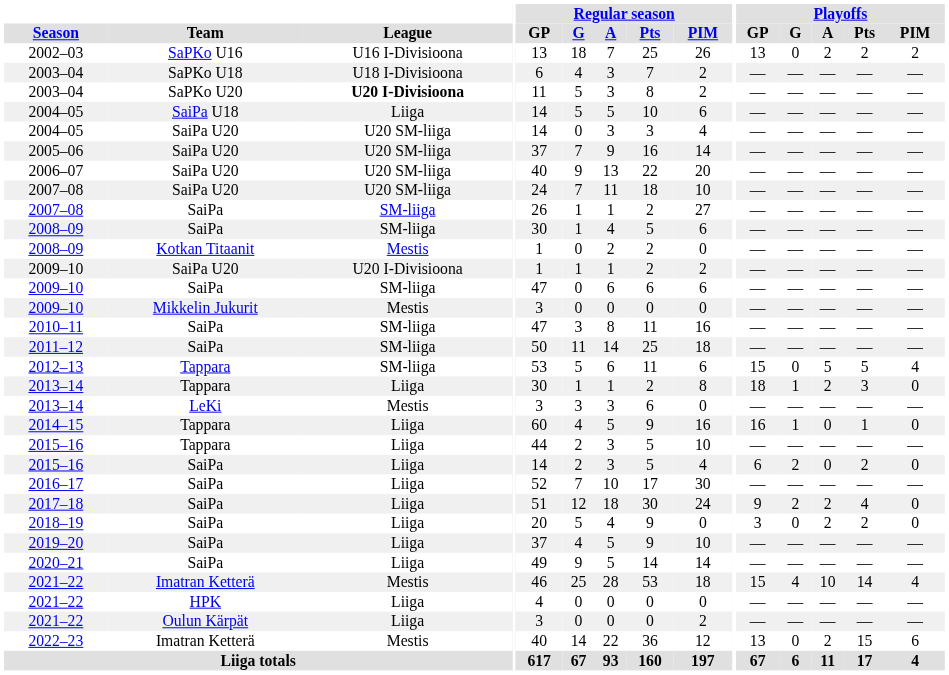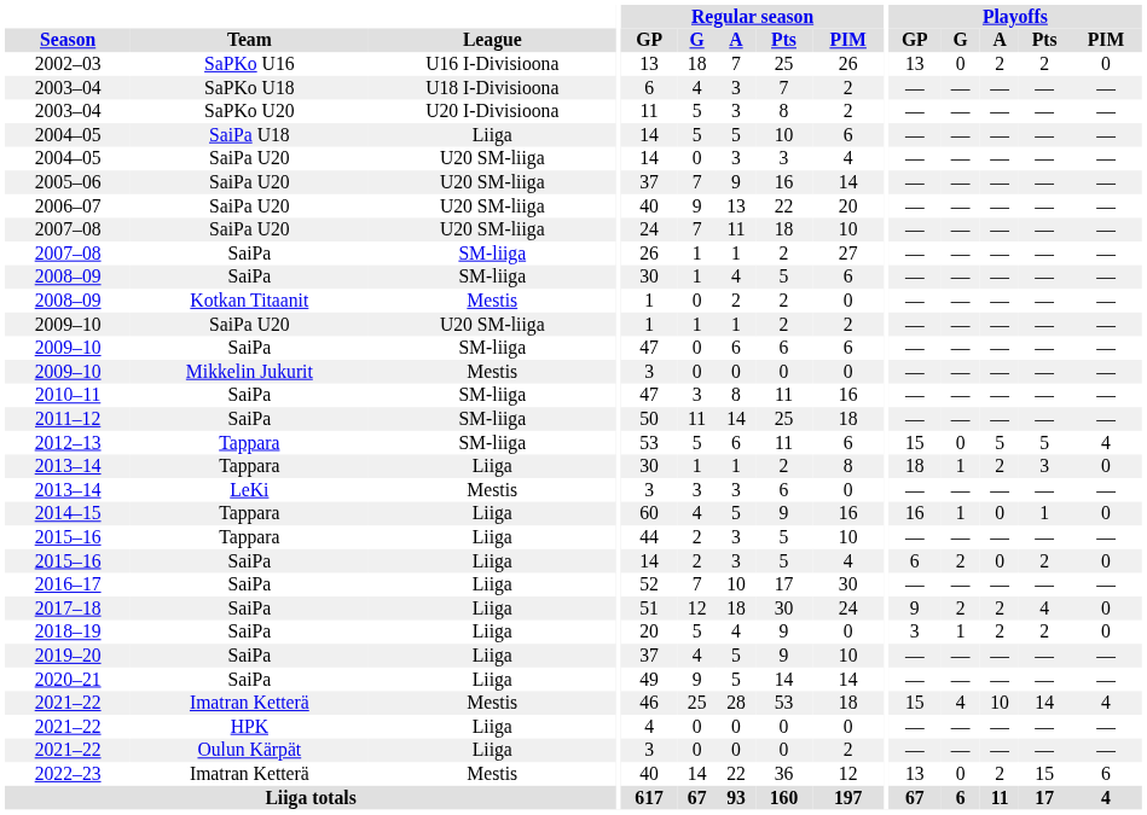 <table border="0" cellpadding="1" cellspacing="0" style="text-align:center; width:60em">
 <tr bgcolor="#e0e0e0">
 <th colspan="3" bgcolor="#ffffff"></th>
 <th rowspan="99" bgcolor="#ffffff"></th>
 <th colspan="5"><a href='#'>Regular season</a></th>
 <th rowspan="99" bgcolor="#ffffff"></th>
 <th colspan="5"><a href='#'>Playoffs</a></th>
 </tr>
 <tr bgcolor="#e0e0e0">
 <th><a href='#'>Season</a></th>
 <th>Team</th>
 <th>League</th>
 <th>GP</th>
 <th><a href='#'>G</a></th>
 <th><a href='#'>A</a></th>
 <th><a href='#'>Pts</a></th>
 <th><a href='#'>PIM</a></th>
 <th>GP</th>
 <th>G</th>
 <th>A</th>
 <th>Pts</th>
 <th>PIM</th>
 </tr>
 <tr>
 <td>2002–03</td>
 <td><a href='#'>SaPKo</a> U16</td>
 <td>U16 I-Divisioona</td>
 <td>13</td>
 <td>18</td>
 <td>7</td>
 <td>25</td>
 <td>26</td>
 <td>13</td>
 <td>0</td>
 <td>2</td>
 <td>2</td>
-<td>2</td>
+<td>0</td>
 </tr>
 <tr bgcolor="#f0f0f0">
 <td>2003–04</td>
 <td>SaPKo U18</td>
 <td>U18 I-Divisioona</td>
 <td>6</td>
 <td>4</td>
 <td>3</td>
 <td>7</td>
 <td>2</td>
 <td>—</td>
 <td>—</td>
 <td>—</td>
 <td>—</td>
 <td>—</td>
 </tr>
 <tr>
 <td>2003–04</td>
 <td>SaPKo U20</td>
-<td><strong>U20 I-Divisioona</strong></td>
+<td>U20 I-Divisioona</td>
 <td>11</td>
 <td>5</td>
 <td>3</td>
 <td>8</td>
 <td>2</td>
 <td>—</td>
 <td>—</td>
 <td>—</td>
 <td>—</td>
 <td>—</td>
 </tr>
 <tr bgcolor="#f0f0f0">
 <td>2004–05</td>
 <td><a href='#'>SaiPa</a> U18</td>
 <td>Liiga</td>
 <td>14</td>
 <td>5</td>
 <td>5</td>
 <td>10</td>
 <td>6</td>
 <td>—</td>
 <td>—</td>
 <td>—</td>
 <td>—</td>
 <td>—</td>
 </tr>
 <tr>
 <td>2004–05</td>
 <td>SaiPa U20</td>
 <td>U20 SM-liiga</td>
 <td>14</td>
 <td>0</td>
 <td>3</td>
 <td>3</td>
 <td>4</td>
 <td>—</td>
 <td>—</td>
 <td>—</td>
 <td>—</td>
 <td>—</td>
 </tr>
 <tr bgcolor="#f0f0f0">
 <td>2005–06</td>
 <td>SaiPa U20</td>
 <td>U20 SM-liiga</td>
 <td>37</td>
 <td>7</td>
 <td>9</td>
 <td>16</td>
 <td>14</td>
 <td>—</td>
 <td>—</td>
 <td>—</td>
 <td>—</td>
 <td>—</td>
 </tr>
 <tr>
 <td>2006–07</td>
 <td>SaiPa U20</td>
 <td>U20 SM-liiga</td>
 <td>40</td>
 <td>9</td>
 <td>13</td>
 <td>22</td>
 <td>20</td>
 <td>—</td>
 <td>—</td>
 <td>—</td>
 <td>—</td>
 <td>—</td>
 </tr>
 <tr bgcolor="#f0f0f0">
 <td>2007–08</td>
 <td>SaiPa U20</td>
 <td>U20 SM-liiga</td>
 <td>24</td>
 <td>7</td>
 <td>11</td>
 <td>18</td>
 <td>10</td>
 <td>—</td>
 <td>—</td>
 <td>—</td>
 <td>—</td>
 <td>—</td>
 </tr>
 <tr>
 <td><a href='#'>2007–08</a></td>
 <td>SaiPa</td>
 <td><a href='#'>SM-liiga</a></td>
 <td>26</td>
 <td>1</td>
 <td>1</td>
 <td>2</td>
 <td>27</td>
 <td>—</td>
 <td>—</td>
 <td>—</td>
 <td>—</td>
 <td>—</td>
 </tr>
 <tr bgcolor="#f0f0f0">
 <td><a href='#'>2008–09</a></td>
 <td>SaiPa</td>
 <td>SM-liiga</td>
 <td>30</td>
 <td>1</td>
 <td>4</td>
 <td>5</td>
 <td>6</td>
 <td>—</td>
 <td>—</td>
 <td>—</td>
 <td>—</td>
 <td>—</td>
 </tr>
 <tr>
 <td><a href='#'>2008–09</a></td>
 <td><a href='#'>Kotkan Titaanit</a></td>
 <td><a href='#'>Mestis</a></td>
 <td>1</td>
 <td>0</td>
 <td>2</td>
 <td>2</td>
 <td>0</td>
 <td>—</td>
 <td>—</td>
 <td>—</td>
 <td>—</td>
 <td>—</td>
 </tr>
 <tr bgcolor="#f0f0f0">
 <td>2009–10</td>
 <td>SaiPa U20</td>
-<td>U20 I-Divisioona</td>
+<td>U20 SM-liiga</td>
 <td>1</td>
 <td>1</td>
 <td>1</td>
 <td>2</td>
 <td>2</td>
 <td>—</td>
 <td>—</td>
 <td>—</td>
 <td>—</td>
 <td>—</td>
 </tr>
 <tr>
 <td><a href='#'>2009–10</a></td>
 <td>SaiPa</td>
 <td>SM-liiga</td>
 <td>47</td>
 <td>0</td>
 <td>6</td>
 <td>6</td>
 <td>6</td>
 <td>—</td>
 <td>—</td>
 <td>—</td>
 <td>—</td>
 <td>—</td>
 </tr>
 <tr bgcolor="#f0f0f0">
 <td><a href='#'>2009–10</a></td>
 <td><a href='#'>Mikkelin Jukurit</a></td>
 <td>Mestis</td>
 <td>3</td>
 <td>0</td>
 <td>0</td>
 <td>0</td>
 <td>0</td>
 <td>—</td>
 <td>—</td>
 <td>—</td>
 <td>—</td>
 <td>—</td>
 </tr>
 <tr>
 <td><a href='#'>2010–11</a></td>
 <td>SaiPa</td>
 <td>SM-liiga</td>
 <td>47</td>
 <td>3</td>
 <td>8</td>
 <td>11</td>
 <td>16</td>
 <td>—</td>
 <td>—</td>
 <td>—</td>
 <td>—</td>
 <td>—</td>
 </tr>
 <tr bgcolor="#f0f0f0">
 <td><a href='#'>2011–12</a></td>
 <td>SaiPa</td>
 <td>SM-liiga</td>
 <td>50</td>
 <td>11</td>
 <td>14</td>
 <td>25</td>
 <td>18</td>
 <td>—</td>
 <td>—</td>
 <td>—</td>
 <td>—</td>
 <td>—</td>
 </tr>
 <tr>
 <td><a href='#'>2012–13</a></td>
 <td><a href='#'>Tappara</a></td>
 <td>SM-liiga</td>
 <td>53</td>
 <td>5</td>
 <td>6</td>
 <td>11</td>
 <td>6</td>
 <td>15</td>
 <td>0</td>
 <td>5</td>
 <td>5</td>
 <td>4</td>
 </tr>
 <tr bgcolor="#f0f0f0">
 <td><a href='#'>2013–14</a></td>
 <td>Tappara</td>
 <td>Liiga</td>
 <td>30</td>
 <td>1</td>
 <td>1</td>
 <td>2</td>
 <td>8</td>
 <td>18</td>
 <td>1</td>
 <td>2</td>
 <td>3</td>
 <td>0</td>
 </tr>
 <tr>
 <td><a href='#'>2013–14</a></td>
 <td><a href='#'>LeKi</a></td>
 <td>Mestis</td>
 <td>3</td>
 <td>3</td>
 <td>3</td>
 <td>6</td>
 <td>0</td>
 <td>—</td>
 <td>—</td>
 <td>—</td>
 <td>—</td>
 <td>—</td>
 </tr>
 <tr bgcolor="#f0f0f0">
 <td><a href='#'>2014–15</a></td>
 <td>Tappara</td>
 <td>Liiga</td>
 <td>60</td>
 <td>4</td>
 <td>5</td>
 <td>9</td>
 <td>16</td>
 <td>16</td>
 <td>1</td>
 <td>0</td>
 <td>1</td>
 <td>0</td>
 </tr>
 <tr>
 <td><a href='#'>2015–16</a></td>
 <td>Tappara</td>
 <td>Liiga</td>
 <td>44</td>
 <td>2</td>
 <td>3</td>
 <td>5</td>
 <td>10</td>
 <td>—</td>
 <td>—</td>
 <td>—</td>
 <td>—</td>
 <td>—</td>
 </tr>
 <tr bgcolor="#f0f0f0">
 <td><a href='#'>2015–16</a></td>
 <td>SaiPa</td>
 <td>Liiga</td>
 <td>14</td>
 <td>2</td>
 <td>3</td>
 <td>5</td>
 <td>4</td>
 <td>6</td>
 <td>2</td>
 <td>0</td>
 <td>2</td>
 <td>0</td>
 </tr>
 <tr>
 <td><a href='#'>2016–17</a></td>
 <td>SaiPa</td>
 <td>Liiga</td>
 <td>52</td>
 <td>7</td>
 <td>10</td>
 <td>17</td>
 <td>30</td>
 <td>—</td>
 <td>—</td>
 <td>—</td>
 <td>—</td>
 <td>—</td>
 </tr>
 <tr bgcolor="#f0f0f0">
 <td><a href='#'>2017–18</a></td>
 <td>SaiPa</td>
 <td>Liiga</td>
 <td>51</td>
 <td>12</td>
 <td>18</td>
 <td>30</td>
 <td>24</td>
 <td>9</td>
 <td>2</td>
 <td>2</td>
 <td>4</td>
 <td>0</td>
 </tr>
 <tr>
 <td><a href='#'>2018–19</a></td>
 <td>SaiPa</td>
 <td>Liiga</td>
 <td>20</td>
 <td>5</td>
 <td>4</td>
 <td>9</td>
 <td>0</td>
 <td>3</td>
-<td>0</td>
+<td>1</td>
 <td>2</td>
 <td>2</td>
 <td>0</td>
 </tr>
 <tr bgcolor="#f0f0f0">
 <td><a href='#'>2019–20</a></td>
 <td>SaiPa</td>
 <td>Liiga</td>
 <td>37</td>
 <td>4</td>
 <td>5</td>
 <td>9</td>
 <td>10</td>
 <td>—</td>
 <td>—</td>
 <td>—</td>
 <td>—</td>
 <td>—</td>
 </tr>
 <tr>
 <td><a href='#'>2020–21</a></td>
 <td>SaiPa</td>
 <td>Liiga</td>
 <td>49</td>
 <td>9</td>
 <td>5</td>
 <td>14</td>
 <td>14</td>
 <td>—</td>
 <td>—</td>
 <td>—</td>
 <td>—</td>
 <td>—</td>
 </tr>
 <tr bgcolor="#f0f0f0">
 <td><a href='#'>2021–22</a></td>
 <td><a href='#'>Imatran Ketterä</a></td>
 <td>Mestis</td>
 <td>46</td>
 <td>25</td>
 <td>28</td>
 <td>53</td>
 <td>18</td>
 <td>15</td>
 <td>4</td>
 <td>10</td>
 <td>14</td>
 <td>4</td>
 </tr>
 <tr>
 <td><a href='#'>2021–22</a></td>
 <td><a href='#'>HPK</a></td>
 <td>Liiga</td>
 <td>4</td>
 <td>0</td>
 <td>0</td>
 <td>0</td>
 <td>0</td>
 <td>—</td>
 <td>—</td>
 <td>—</td>
 <td>—</td>
 <td>—</td>
 </tr>
 <tr bgcolor="#f0f0f0">
 <td><a href='#'>2021–22</a></td>
 <td><a href='#'>Oulun Kärpät</a></td>
 <td>Liiga</td>
 <td>3</td>
 <td>0</td>
 <td>0</td>
 <td>0</td>
 <td>2</td>
 <td>—</td>
 <td>—</td>
 <td>—</td>
 <td>—</td>
 <td>—</td>
 </tr>
 <tr>
 <td><a href='#'>2022–23</a></td>
 <td>Imatran Ketterä</td>
 <td>Mestis</td>
 <td>40</td>
 <td>14</td>
 <td>22</td>
 <td>36</td>
 <td>12</td>
 <td>13</td>
 <td>0</td>
 <td>2</td>
 <td>15</td>
 <td>6</td>
 </tr>
 <tr>
 </tr>
 <tr ALIGN="center" bgcolor="#e0e0e0">
 <th colspan="3">Liiga totals</th>
 <th ALIGN="center">617</th>
 <th ALIGN="center">67</th>
 <th ALIGN="center">93</th>
 <th ALIGN="center">160</th>
 <th ALIGN="center">197</th>
 <th ALIGN="center">67</th>
 <th ALIGN="center">6</th>
 <th ALIGN="center">11</th>
 <th ALIGN="center">17</th>
 <th ALIGN="center">4</th>
 </tr>
 </table>
